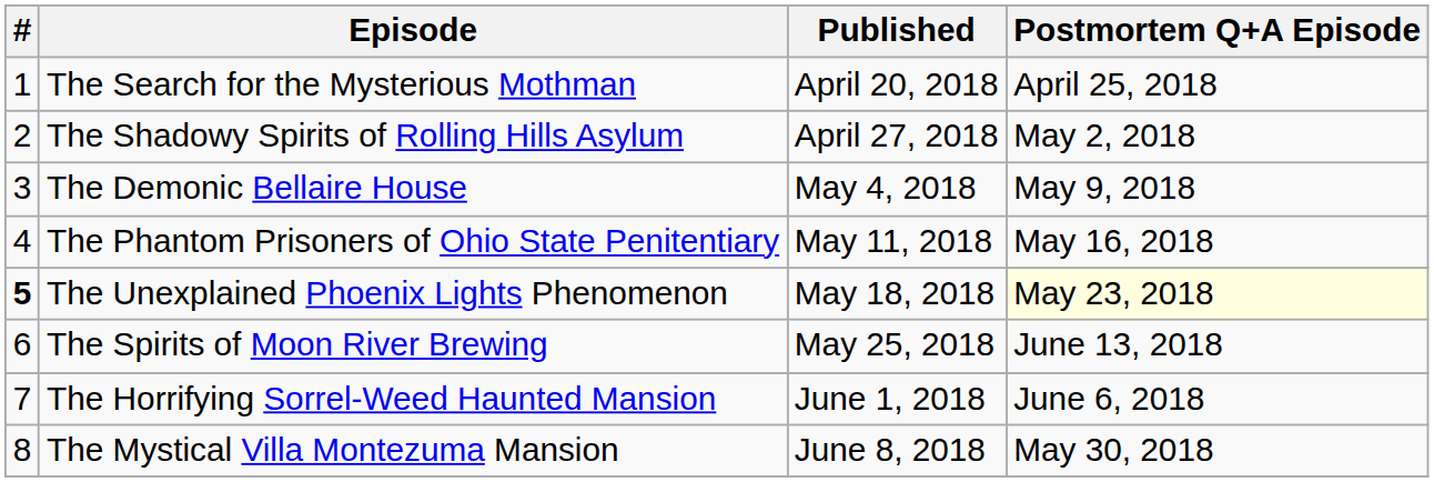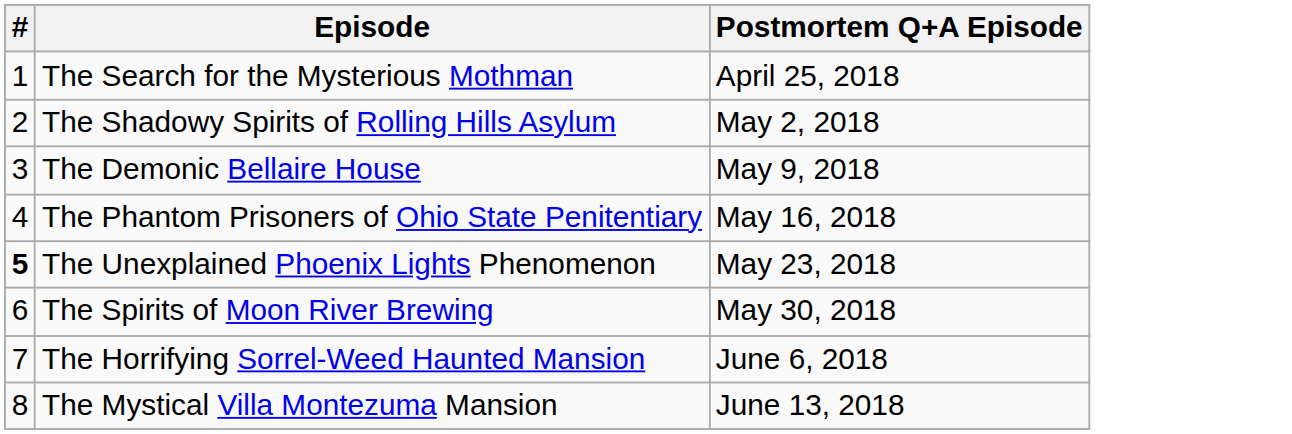 <table class="wikitable mw-collapsible">
 <tr>
 <th>#</th>
 <th>Episode</th>
-<th>Published</th>
 <th>Postmortem Q+A Episode</th>
 </tr>
 <tr>
 <td>1</td>
 <td>The Search for the Mysterious <a href='#'>Mothman</a></td>
-<td>April 20, 2018</td>
 <td>April 25, 2018</td>
 </tr>
 <tr>
 <td>2</td>
 <td>The Shadowy Spirits of <a href='#'>Rolling Hills Asylum</a></td>
-<td>April 27, 2018</td>
 <td>May 2, 2018</td>
 </tr>
 <tr>
 <td>3</td>
 <td>The Demonic <a href='#'>Bellaire House</a></td>
-<td>May 4, 2018</td>
 <td>May 9, 2018</td>
 </tr>
 <tr>
 <td>4</td>
 <td>The Phantom Prisoners of <a href='#'>Ohio State Penitentiary</a></td>
-<td>May 11, 2018</td>
 <td>May 16, 2018</td>
 </tr>
 <tr>
 <td><strong>5</strong></td>
 <td>The Unexplained <a href='#'>Phoenix Lights</a> Phenomenon</td>
-<td>May 18, 2018</td>
-<td style="background: lightyellow;">May 23, 2018</td>
+<td>May 23, 2018</td>
 </tr>
 <tr>
 <td>6</td>
 <td>The Spirits of <a href='#'>Moon River Brewing</a></td>
-<td>May 25, 2018</td>
-<td>June 13, 2018</td>
+<td>May 30, 2018</td>
 </tr>
 <tr>
 <td>7</td>
 <td>The Horrifying <a href='#'>Sorrel-Weed Haunted Mansion</a></td>
-<td>June 1, 2018</td>
 <td>June 6, 2018</td>
 </tr>
 <tr>
 <td>8</td>
 <td>The Mystical <a href='#'>Villa Montezuma</a> Mansion</td>
-<td>June 8, 2018</td>
-<td>May 30, 2018</td>
+<td>June 13, 2018</td>
 </tr>
 </table>
